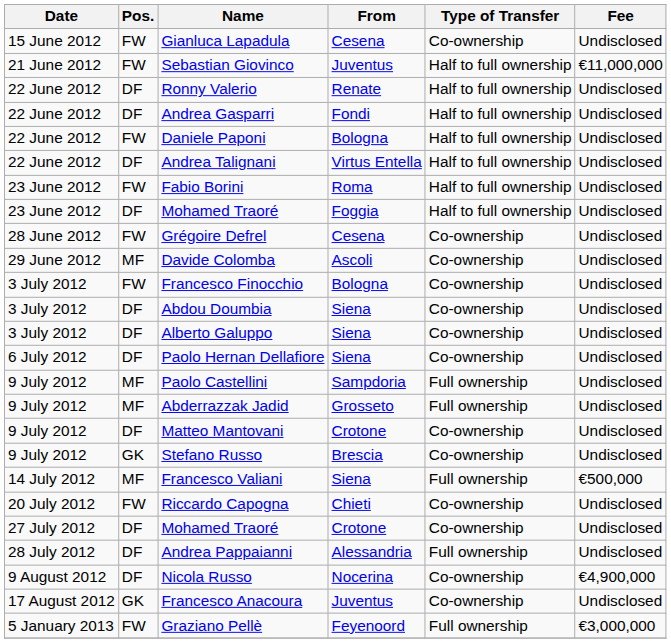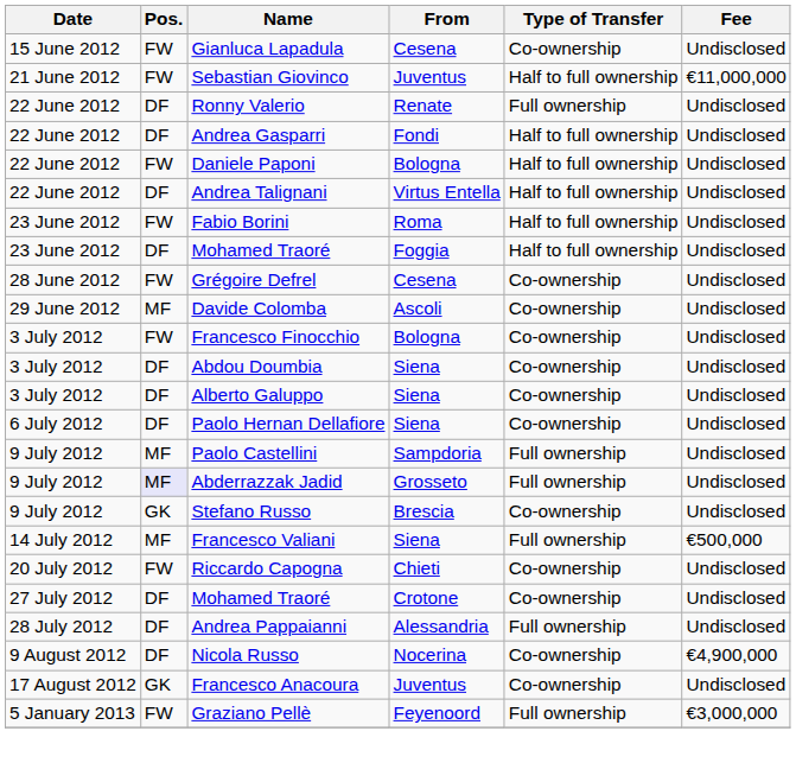 <table class="wikitable">
 <tr>
 <th>Date</th>
 <th>Pos.</th>
 <th>Name</th>
 <th>From</th>
 <th>Type of Transfer</th>
 <th>Fee</th>
 </tr>
 <tr>
 <td>15 June 2012</td>
 <td>FW</td>
 <td> <a href='#'>Gianluca Lapadula</a></td>
 <td> <a href='#'>Cesena</a></td>
 <td>Co-ownership</td>
 <td>Undisclosed</td>
 </tr>
 <tr>
 <td>21 June 2012</td>
 <td>FW</td>
 <td> <a href='#'>Sebastian Giovinco</a></td>
 <td> <a href='#'>Juventus</a></td>
 <td>Half to full ownership</td>
 <td>€11,000,000</td>
 </tr>
 <tr>
 <td>22 June 2012</td>
 <td>DF</td>
 <td> <a href='#'>Ronny Valerio</a></td>
 <td> <a href='#'>Renate</a></td>
-<td>Half to full ownership</td>
+<td>Full ownership</td>
 <td>Undisclosed</td>
 </tr>
 <tr>
 <td>22 June 2012</td>
 <td>DF</td>
 <td> <a href='#'>Andrea Gasparri</a></td>
 <td> <a href='#'>Fondi</a></td>
 <td>Half to full ownership</td>
 <td>Undisclosed</td>
 </tr>
 <tr>
 <td>22 June 2012</td>
 <td>FW</td>
 <td> <a href='#'>Daniele Paponi</a></td>
 <td> <a href='#'>Bologna</a></td>
 <td>Half to full ownership</td>
 <td>Undisclosed</td>
 </tr>
 <tr>
 <td>22 June 2012</td>
 <td>DF</td>
 <td> <a href='#'>Andrea Talignani</a></td>
 <td> <a href='#'>Virtus Entella</a></td>
 <td>Half to full ownership</td>
 <td>Undisclosed</td>
 </tr>
 <tr>
 <td>23 June 2012</td>
 <td>FW</td>
 <td> <a href='#'>Fabio Borini</a></td>
 <td> <a href='#'>Roma</a></td>
 <td>Half to full ownership</td>
 <td>Undisclosed</td>
 </tr>
 <tr>
 <td>23 June 2012</td>
 <td>DF</td>
 <td> <a href='#'>Mohamed Traoré</a></td>
 <td> <a href='#'>Foggia</a></td>
 <td>Half to full ownership</td>
 <td>Undisclosed</td>
 </tr>
 <tr>
 <td>28 June 2012</td>
 <td>FW</td>
 <td> <a href='#'>Grégoire Defrel</a></td>
 <td> <a href='#'>Cesena</a></td>
 <td>Co-ownership</td>
 <td>Undisclosed</td>
 </tr>
 <tr>
 <td>29 June 2012</td>
 <td>MF</td>
 <td> <a href='#'>Davide Colomba</a></td>
 <td> <a href='#'>Ascoli</a></td>
 <td>Co-ownership</td>
 <td>Undisclosed</td>
 </tr>
 <tr>
 <td>3 July 2012</td>
 <td>FW</td>
 <td> <a href='#'>Francesco Finocchio</a></td>
 <td> <a href='#'>Bologna</a></td>
 <td>Co-ownership</td>
 <td>Undisclosed</td>
 </tr>
 <tr>
 <td>3 July 2012</td>
 <td>DF</td>
 <td> <a href='#'>Abdou Doumbia</a></td>
 <td> <a href='#'>Siena</a></td>
 <td>Co-ownership</td>
 <td>Undisclosed</td>
 </tr>
 <tr>
 <td>3 July 2012</td>
 <td>DF</td>
 <td> <a href='#'>Alberto Galuppo</a></td>
 <td> <a href='#'>Siena</a></td>
 <td>Co-ownership</td>
 <td>Undisclosed</td>
 </tr>
 <tr>
 <td>6 July 2012</td>
 <td>DF</td>
 <td> <a href='#'>Paolo Hernan Dellafiore</a></td>
 <td> <a href='#'>Siena</a></td>
 <td>Co-ownership</td>
 <td>Undisclosed</td>
 </tr>
 <tr>
 <td>9 July 2012</td>
 <td>MF</td>
 <td> <a href='#'>Paolo Castellini</a></td>
 <td> <a href='#'>Sampdoria</a></td>
 <td>Full ownership</td>
 <td>Undisclosed</td>
 </tr>
 <tr>
 <td>9 July 2012</td>
-<td>MF</td>
+<td style="background: lavender;">MF</td>
 <td> <a href='#'>Abderrazzak Jadid</a></td>
 <td> <a href='#'>Grosseto</a></td>
 <td>Full ownership</td>
-<td>Undisclosed</td>
-</tr>
-<tr>
-<td>9 July 2012</td>
-<td>DF</td>
-<td> <a href='#'>Matteo Mantovani</a></td>
-<td> <a href='#'>Crotone</a></td>
-<td>Co-ownership</td>
 <td>Undisclosed</td>
 </tr>
 <tr>
 <td>9 July 2012</td>
 <td>GK</td>
 <td> <a href='#'>Stefano Russo</a></td>
 <td> <a href='#'>Brescia</a></td>
 <td>Co-ownership</td>
 <td>Undisclosed</td>
 </tr>
 <tr>
 <td>14 July 2012</td>
 <td>MF</td>
 <td> <a href='#'>Francesco Valiani</a></td>
 <td> <a href='#'>Siena</a></td>
 <td>Full ownership</td>
 <td>€500,000</td>
 </tr>
 <tr>
 <td>20 July 2012</td>
 <td>FW</td>
 <td> <a href='#'>Riccardo Capogna</a></td>
 <td> <a href='#'>Chieti</a></td>
 <td>Co-ownership</td>
 <td>Undisclosed</td>
 </tr>
 <tr>
 <td>27 July 2012</td>
 <td>DF</td>
 <td> <a href='#'>Mohamed Traoré</a></td>
 <td> <a href='#'>Crotone</a></td>
 <td>Co-ownership</td>
 <td>Undisclosed</td>
 </tr>
 <tr>
 <td>28 July 2012</td>
 <td>DF</td>
 <td> <a href='#'>Andrea Pappaianni</a></td>
 <td> <a href='#'>Alessandria</a></td>
 <td>Full ownership</td>
 <td>Undisclosed</td>
 </tr>
 <tr>
 <td>9 August 2012</td>
 <td>DF</td>
 <td> <a href='#'>Nicola Russo</a></td>
 <td> <a href='#'>Nocerina</a></td>
 <td>Co-ownership</td>
 <td>€4,900,000</td>
 </tr>
 <tr>
 <td>17 August 2012</td>
 <td>GK</td>
 <td> <a href='#'>Francesco Anacoura</a></td>
 <td> <a href='#'>Juventus</a></td>
 <td>Co-ownership</td>
 <td>Undisclosed</td>
 </tr>
 <tr>
 <td>5 January 2013</td>
 <td>FW</td>
 <td> <a href='#'>Graziano Pellè</a></td>
 <td> <a href='#'>Feyenoord</a></td>
 <td>Full ownership</td>
 <td>€3,000,000</td>
 </tr>
 <tr>
 </tr>
 </table>
